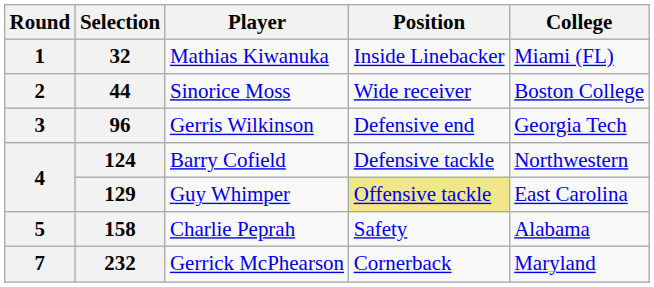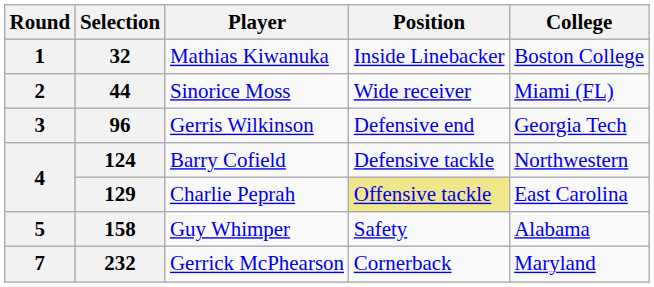 <table class="wikitable" style="font-size: 95%;">
 <tr>
 <th>Round</th>
 <th>Selection</th>
 <th>Player</th>
 <th>Position</th>
 <th>College</th>
 </tr>
 <tr>
 <th>1</th>
 <th>32</th>
 <td><a href='#'>Mathias Kiwanuka</a></td>
 <td><a href='#'>Inside Linebacker</a></td>
-<td><a href='#'>Miami (FL)</a></td>
+<td><a href='#'>Boston College</a></td>
 </tr>
 <tr>
 <th>2</th>
 <th>44</th>
 <td><a href='#'>Sinorice Moss</a></td>
 <td><a href='#'>Wide receiver</a></td>
-<td><a href='#'>Boston College</a></td>
+<td><a href='#'>Miami (FL)</a></td>
 </tr>
 <tr>
 <th>3</th>
 <th>96</th>
 <td><a href='#'>Gerris Wilkinson</a></td>
 <td><a href='#'>Defensive end</a></td>
 <td><a href='#'>Georgia Tech</a></td>
 </tr>
 <tr>
 <th rowspan="2">4</th>
 <th>124</th>
 <td><a href='#'>Barry Cofield</a></td>
 <td><a href='#'>Defensive tackle</a></td>
 <td><a href='#'>Northwestern</a></td>
 </tr>
 <tr>
 <th>129</th>
-<td><a href='#'>Guy Whimper</a></td>
+<td><a href='#'>Charlie Peprah</a></td>
 <td style="background: khaki;"><a href='#'>Offensive tackle</a></td>
 <td><a href='#'>East Carolina</a></td>
 </tr>
 <tr>
 <th>5</th>
 <th>158</th>
-<td><a href='#'>Charlie Peprah</a></td>
+<td><a href='#'>Guy Whimper</a></td>
 <td><a href='#'>Safety</a></td>
 <td><a href='#'>Alabama</a></td>
 </tr>
 <tr>
 <th>7</th>
 <th>232</th>
 <td><a href='#'>Gerrick McPhearson</a></td>
 <td><a href='#'>Cornerback</a></td>
 <td><a href='#'>Maryland</a></td>
 </tr>
 </table>
